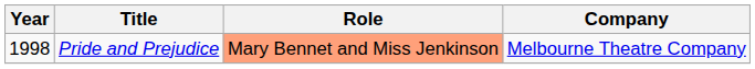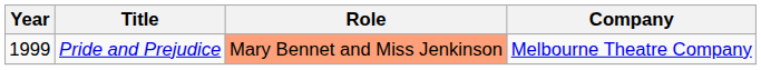 <table class="wikitable">
 <tr>
 <th>Year</th>
 <th>Title</th>
 <th>Role</th>
 <th>Company</th>
 </tr>
 <tr>
-<td>1998</td>
+<td>1999</td>
 <td><em><a href='#'>Pride and Prejudice</a></em></td>
 <td style="background: lightsalmon;">Mary Bennet and Miss Jenkinson</td>
 <td><a href='#'>Melbourne Theatre Company</a></td>
 </tr>
 <tr>
 </tr>
 </table>
